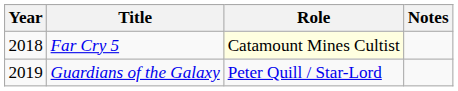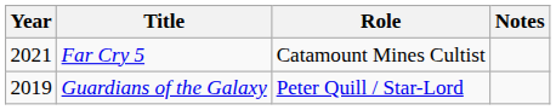 <table class="wikitable">
 <tr>
 <th>Year</th>
 <th>Title</th>
 <th>Role</th>
 <th>Notes</th>
 </tr>
 <tr>
-<td>2018</td>
+<td>2021</td>
 <td><em><a href='#'>Far Cry 5</a></em></td>
-<td style="background: lightyellow;">Catamount Mines Cultist</td>
+<td>Catamount Mines Cultist</td>
 <td></td>
 </tr>
 <tr>
 <td>2019</td>
 <td><a href='#'><em>Guardians of the Galaxy</em></a></td>
 <td><a href='#'>Peter Quill / Star-Lord</a></td>
 <td></td>
 </tr>
 </table>
